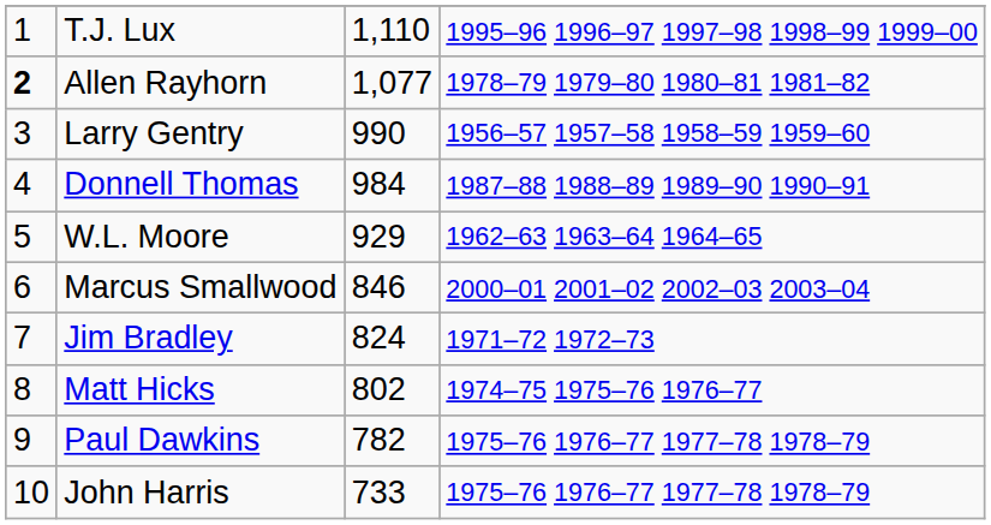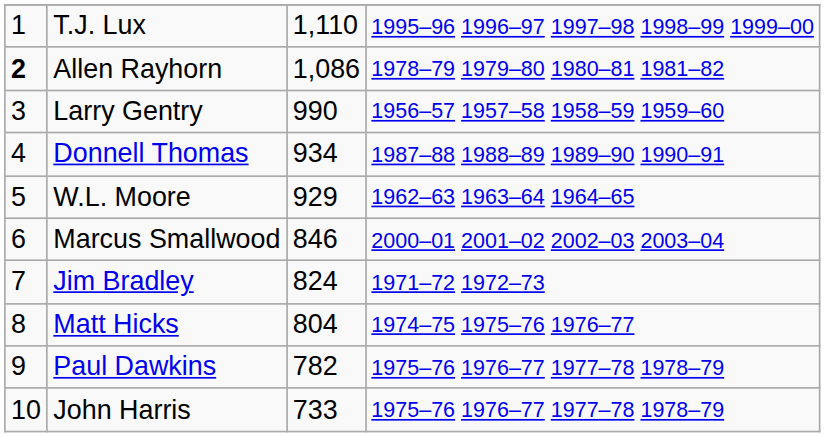 <table class="wikitable">
 <tr>
 </tr>
 <tr>
 <td>1</td>
 <td>T.J. Lux</td>
 <td>1,110</td>
 <td style="font-size:80%;"><a href='#'>1995–96</a> <a href='#'>1996–97</a> <a href='#'>1997–98</a> <a href='#'>1998–99</a> <a href='#'>1999–00</a></td>
 </tr>
 <tr>
 <td><strong>2</strong></td>
 <td>Allen Rayhorn</td>
-<td>1,077</td>
+<td>1,086</td>
 <td style="font-size:80%;"><a href='#'>1978–79</a> <a href='#'>1979–80</a> <a href='#'>1980–81</a> <a href='#'>1981–82</a></td>
 </tr>
 <tr>
 <td>3</td>
 <td>Larry Gentry</td>
 <td>990</td>
 <td style="font-size:80%;"><a href='#'>1956–57</a> <a href='#'>1957–58</a> <a href='#'>1958–59</a> <a href='#'>1959–60</a></td>
 </tr>
 <tr>
 <td>4</td>
 <td><a href='#'>Donnell Thomas</a></td>
-<td>984</td>
+<td>934</td>
 <td style="font-size:80%;"><a href='#'>1987–88</a> <a href='#'>1988–89</a> <a href='#'>1989–90</a> <a href='#'>1990–91</a></td>
 </tr>
 <tr>
 <td>5</td>
 <td>W.L. Moore</td>
 <td>929</td>
 <td style="font-size:80%;"><a href='#'>1962–63</a> <a href='#'>1963–64</a> <a href='#'>1964–65</a></td>
 </tr>
 <tr>
 <td>6</td>
 <td>Marcus Smallwood</td>
 <td>846</td>
 <td style="font-size:80%;"><a href='#'>2000–01</a> <a href='#'>2001–02</a> <a href='#'>2002–03</a> <a href='#'>2003–04</a></td>
 </tr>
 <tr>
 <td>7</td>
 <td><a href='#'>Jim Bradley</a></td>
 <td>824</td>
 <td style="font-size:80%;"><a href='#'>1971–72</a> <a href='#'>1972–73</a></td>
 </tr>
 <tr>
 <td>8</td>
 <td><a href='#'>Matt Hicks</a></td>
-<td>802</td>
+<td>804</td>
 <td style="font-size:80%;"><a href='#'>1974–75</a> <a href='#'>1975–76</a> <a href='#'>1976–77</a></td>
 </tr>
 <tr>
 <td>9</td>
 <td><a href='#'>Paul Dawkins</a></td>
 <td>782</td>
 <td style="font-size:80%;"><a href='#'>1975–76</a> <a href='#'>1976–77</a> <a href='#'>1977–78</a> <a href='#'>1978–79</a></td>
 </tr>
 <tr>
 <td>10</td>
 <td>John Harris</td>
 <td>733</td>
 <td style="font-size:80%;"><a href='#'>1975–76</a> <a href='#'>1976–77</a> <a href='#'>1977–78</a> <a href='#'>1978–79</a></td>
 </tr>
 </table>
